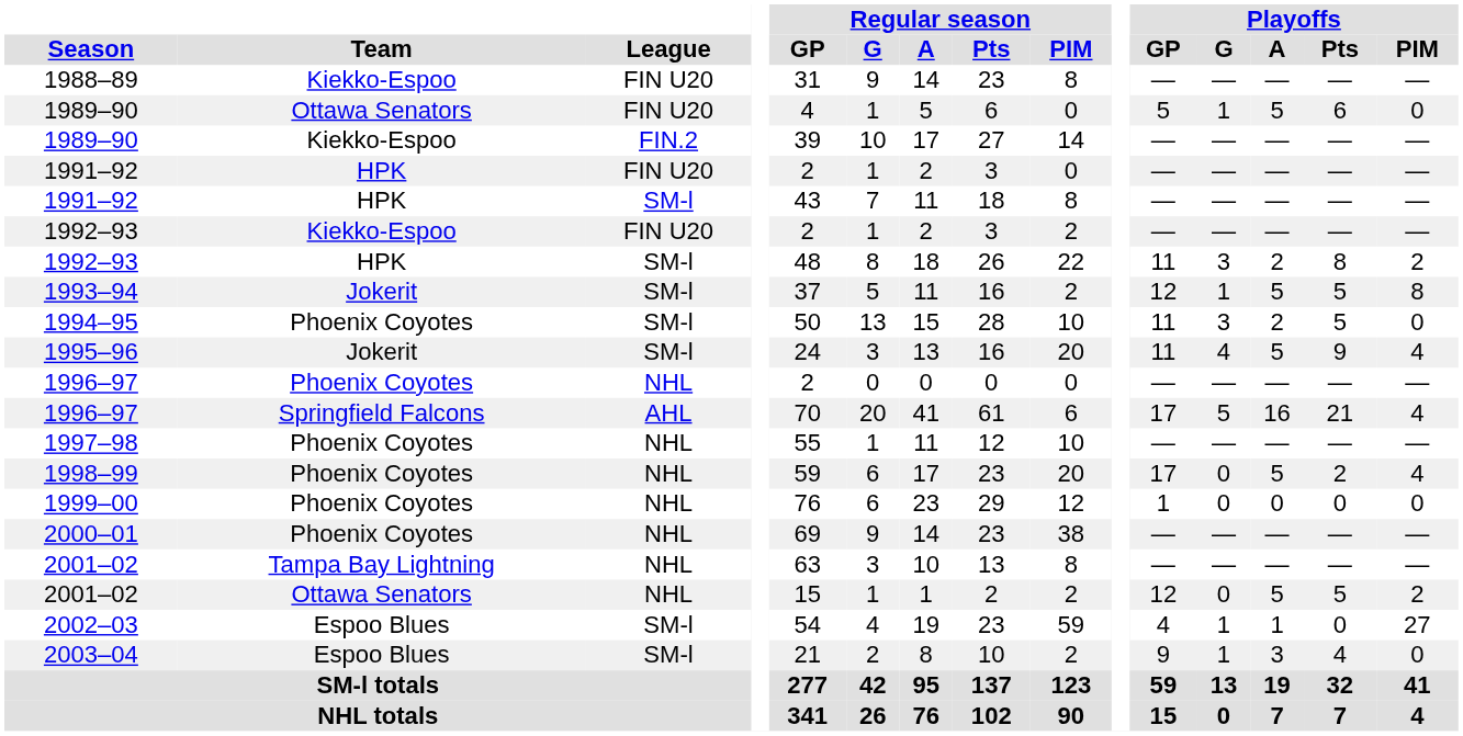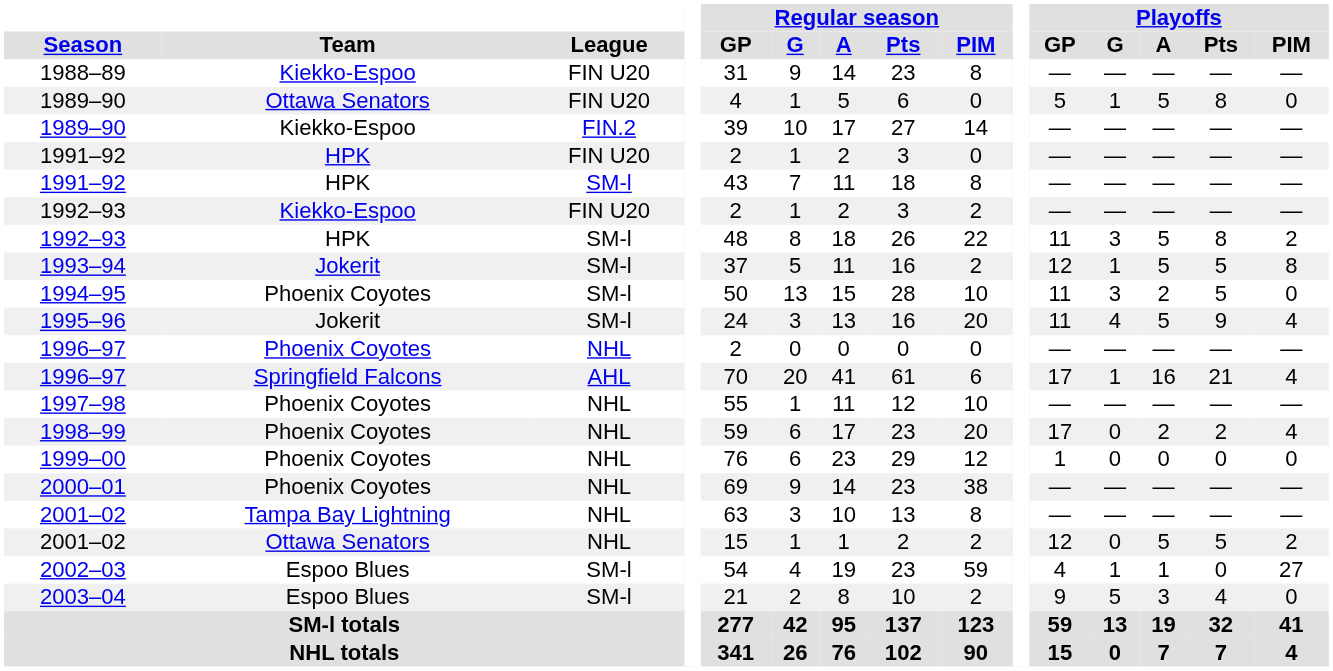 <table border="0" cellpadding="1" cellspacing="0" style="text-align:center; width:60em">
 <tr bgcolor="#e0e0e0">
 <th colspan="3" bgcolor="#ffffff"> </th>
 <th rowspan="99" bgcolor="#ffffff"> </th>
 <th colspan="5"><a href='#'>Regular season</a></th>
 <th rowspan="99" bgcolor="#ffffff"> </th>
 <th colspan="5"><a href='#'>Playoffs</a></th>
 </tr>
 <tr bgcolor="#e0e0e0">
 <th><a href='#'>Season</a></th>
 <th>Team</th>
 <th>League</th>
 <th>GP</th>
 <th><a href='#'>G</a></th>
 <th><a href='#'>A</a></th>
 <th><a href='#'>Pts</a></th>
 <th><a href='#'>PIM</a></th>
 <th>GP</th>
 <th>G</th>
 <th>A</th>
 <th>Pts</th>
 <th>PIM</th>
 </tr>
 <tr>
 <td>1988–89</td>
 <td><a href='#'>Kiekko-Espoo</a></td>
 <td>FIN U20</td>
 <td>31</td>
 <td>9</td>
 <td>14</td>
 <td>23</td>
 <td>8</td>
 <td>—</td>
 <td>—</td>
 <td>—</td>
 <td>—</td>
 <td>—</td>
 </tr>
 <tr bgcolor="#f0f0f0">
 <td>1989–90</td>
 <td><a href='#'>Ottawa Senators</a></td>
 <td>FIN U20</td>
 <td>4</td>
 <td>1</td>
 <td>5</td>
 <td>6</td>
 <td>0</td>
 <td>5</td>
 <td>1</td>
 <td>5</td>
-<td>6</td>
+<td>8</td>
 <td>0</td>
 </tr>
 <tr>
 <td><a href='#'>1989–90</a></td>
 <td>Kiekko-Espoo</td>
 <td><a href='#'>FIN.2</a></td>
 <td>39</td>
 <td>10</td>
 <td>17</td>
 <td>27</td>
 <td>14</td>
 <td>—</td>
 <td>—</td>
 <td>—</td>
 <td>—</td>
 <td>—</td>
 </tr>
 <tr bgcolor="#f0f0f0">
 <td>1991–92</td>
 <td><a href='#'>HPK</a></td>
 <td>FIN U20</td>
 <td>2</td>
 <td>1</td>
 <td>2</td>
 <td>3</td>
 <td>0</td>
 <td>—</td>
 <td>—</td>
 <td>—</td>
 <td>—</td>
 <td>—</td>
 </tr>
 <tr>
 <td><a href='#'>1991–92</a></td>
 <td>HPK</td>
 <td><a href='#'>SM-l</a></td>
 <td>43</td>
 <td>7</td>
 <td>11</td>
 <td>18</td>
 <td>8</td>
 <td>—</td>
 <td>—</td>
 <td>—</td>
 <td>—</td>
 <td>—</td>
 </tr>
 <tr bgcolor="#f0f0f0">
 <td>1992–93</td>
 <td><a href='#'>Kiekko-Espoo</a></td>
 <td>FIN U20</td>
 <td>2</td>
 <td>1</td>
 <td>2</td>
 <td>3</td>
 <td>2</td>
 <td>—</td>
 <td>—</td>
 <td>—</td>
 <td>—</td>
 <td>—</td>
 </tr>
 <tr>
 <td><a href='#'>1992–93</a></td>
 <td>HPK</td>
 <td>SM-l</td>
 <td>48</td>
 <td>8</td>
 <td>18</td>
 <td>26</td>
 <td>22</td>
 <td>11</td>
 <td>3</td>
-<td>2</td>
+<td>5</td>
 <td>8</td>
 <td>2</td>
 </tr>
 <tr bgcolor="#f0f0f0">
 <td><a href='#'>1993–94</a></td>
 <td><a href='#'>Jokerit</a></td>
 <td>SM-l</td>
 <td>37</td>
 <td>5</td>
 <td>11</td>
 <td>16</td>
 <td>2</td>
 <td>12</td>
 <td>1</td>
 <td>5</td>
 <td>5</td>
 <td>8</td>
 </tr>
 <tr>
 <td><a href='#'>1994–95</a></td>
 <td>Phoenix Coyotes</td>
 <td>SM-l</td>
 <td>50</td>
 <td>13</td>
 <td>15</td>
 <td>28</td>
 <td>10</td>
 <td>11</td>
 <td>3</td>
 <td>2</td>
 <td>5</td>
 <td>0</td>
 </tr>
 <tr bgcolor="#f0f0f0">
 <td><a href='#'>1995–96</a></td>
 <td>Jokerit</td>
 <td>SM-l</td>
 <td>24</td>
 <td>3</td>
 <td>13</td>
 <td>16</td>
 <td>20</td>
 <td>11</td>
 <td>4</td>
 <td>5</td>
 <td>9</td>
 <td>4</td>
 </tr>
 <tr>
 <td><a href='#'>1996–97</a></td>
 <td><a href='#'>Phoenix Coyotes</a></td>
 <td><a href='#'>NHL</a></td>
 <td>2</td>
 <td>0</td>
 <td>0</td>
 <td>0</td>
 <td>0</td>
 <td>—</td>
 <td>—</td>
 <td>—</td>
 <td>—</td>
 <td>—</td>
 </tr>
 <tr bgcolor="#f0f0f0">
 <td><a href='#'>1996–97</a></td>
 <td><a href='#'>Springfield Falcons</a></td>
 <td><a href='#'>AHL</a></td>
 <td>70</td>
 <td>20</td>
 <td>41</td>
 <td>61</td>
 <td>6</td>
 <td>17</td>
-<td>5</td>
+<td>1</td>
 <td>16</td>
 <td>21</td>
 <td>4</td>
 </tr>
 <tr>
 <td><a href='#'>1997–98</a></td>
 <td>Phoenix Coyotes</td>
 <td>NHL</td>
 <td>55</td>
 <td>1</td>
 <td>11</td>
 <td>12</td>
 <td>10</td>
 <td>—</td>
 <td>—</td>
 <td>—</td>
 <td>—</td>
 <td>—</td>
 </tr>
 <tr bgcolor="#f0f0f0">
 <td><a href='#'>1998–99</a></td>
 <td>Phoenix Coyotes</td>
 <td>NHL</td>
 <td>59</td>
 <td>6</td>
 <td>17</td>
 <td>23</td>
 <td>20</td>
 <td>17</td>
 <td>0</td>
-<td>5</td>
+<td>2</td>
 <td>2</td>
 <td>4</td>
 </tr>
 <tr>
 <td><a href='#'>1999–00</a></td>
 <td>Phoenix Coyotes</td>
 <td>NHL</td>
 <td>76</td>
 <td>6</td>
 <td>23</td>
 <td>29</td>
 <td>12</td>
 <td>1</td>
 <td>0</td>
 <td>0</td>
 <td>0</td>
 <td>0</td>
 </tr>
 <tr bgcolor="#f0f0f0">
 <td><a href='#'>2000–01</a></td>
 <td>Phoenix Coyotes</td>
 <td>NHL</td>
 <td>69</td>
 <td>9</td>
 <td>14</td>
 <td>23</td>
 <td>38</td>
 <td>—</td>
 <td>—</td>
 <td>—</td>
 <td>—</td>
 <td>—</td>
 </tr>
 <tr>
 <td><a href='#'>2001–02</a></td>
 <td><a href='#'>Tampa Bay Lightning</a></td>
 <td>NHL</td>
 <td>63</td>
 <td>3</td>
 <td>10</td>
 <td>13</td>
 <td>8</td>
 <td>—</td>
 <td>—</td>
 <td>—</td>
 <td>—</td>
 <td>—</td>
 </tr>
 <tr bgcolor="#f0f0f0">
 <td>2001–02</td>
 <td><a href='#'>Ottawa Senators</a></td>
 <td>NHL</td>
 <td>15</td>
 <td>1</td>
 <td>1</td>
 <td>2</td>
 <td>2</td>
 <td>12</td>
 <td>0</td>
 <td>5</td>
 <td>5</td>
 <td>2</td>
 </tr>
 <tr>
 <td><a href='#'>2002–03</a></td>
 <td>Espoo Blues</td>
 <td>SM-l</td>
 <td>54</td>
 <td>4</td>
 <td>19</td>
 <td>23</td>
 <td>59</td>
 <td>4</td>
 <td>1</td>
 <td>1</td>
 <td>0</td>
 <td>27</td>
 </tr>
 <tr bgcolor="#f0f0f0">
 <td><a href='#'>2003–04</a></td>
 <td>Espoo Blues</td>
 <td>SM-l</td>
 <td>21</td>
 <td>2</td>
 <td>8</td>
 <td>10</td>
 <td>2</td>
 <td>9</td>
-<td>1</td>
+<td>5</td>
 <td>3</td>
 <td>4</td>
 <td>0</td>
 </tr>
 <tr bgcolor="#e0e0e0">
 <th colspan="3">SM-l totals</th>
 <th>277</th>
 <th>42</th>
 <th>95</th>
 <th>137</th>
 <th>123</th>
 <th>59</th>
 <th>13</th>
 <th>19</th>
 <th>32</th>
 <th>41</th>
 </tr>
 <tr bgcolor="#e0e0e0">
 <th colspan="3">NHL totals</th>
 <th>341</th>
 <th>26</th>
 <th>76</th>
 <th>102</th>
 <th>90</th>
 <th>15</th>
 <th>0</th>
 <th>7</th>
 <th>7</th>
 <th>4</th>
 </tr>
 </table>
